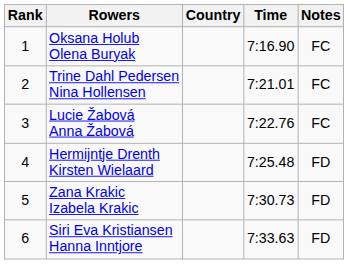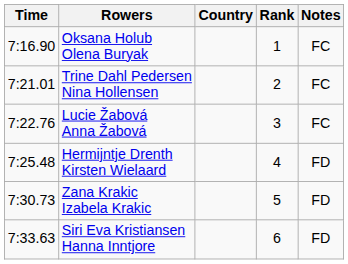 <table class="wikitable" style="text-align:center">
 <tr>
-<th>Rank</th>
+<th>Time</th>
 <th>Rowers</th>
 <th>Country</th>
-<th>Time</th>
+<th>Rank</th>
 <th>Notes</th>
 </tr>
 <tr>
-<td>1</td>
+<td>7:16.90</td>
 <td align="left"><a href='#'>Oksana Holub</a><br><a href='#'>Olena Buryak</a></td>
 <td align="left"></td>
-<td>7:16.90</td>
+<td>1</td>
 <td>FC</td>
 </tr>
 <tr>
-<td>2</td>
+<td>7:21.01</td>
 <td align="left"><a href='#'>Trine Dahl Pedersen</a><br><a href='#'>Nina Hollensen</a></td>
 <td align="left"></td>
-<td>7:21.01</td>
+<td>2</td>
 <td>FC</td>
 </tr>
 <tr>
-<td>3</td>
+<td>7:22.76</td>
 <td align="left"><a href='#'>Lucie Žabová</a><br><a href='#'>Anna Žabová</a></td>
 <td align="left"></td>
-<td>7:22.76</td>
+<td>3</td>
 <td>FC</td>
 </tr>
 <tr>
-<td>4</td>
+<td>7:25.48</td>
 <td align="left"><a href='#'>Hermijntje Drenth</a><br><a href='#'>Kirsten Wielaard</a></td>
 <td align="left"></td>
-<td>7:25.48</td>
+<td>4</td>
 <td>FD</td>
 </tr>
 <tr>
-<td>5</td>
+<td>7:30.73</td>
 <td align="left"><a href='#'>Zana Krakic</a><br><a href='#'>Izabela Krakic</a></td>
 <td align="left"></td>
-<td>7:30.73</td>
+<td>5</td>
 <td>FD</td>
 </tr>
 <tr>
-<td>6</td>
+<td>7:33.63</td>
 <td align="left"><a href='#'>Siri Eva Kristiansen</a><br><a href='#'>Hanna Inntjore</a></td>
 <td align="left"></td>
-<td>7:33.63</td>
+<td>6</td>
 <td>FD</td>
 </tr>
 </table>
